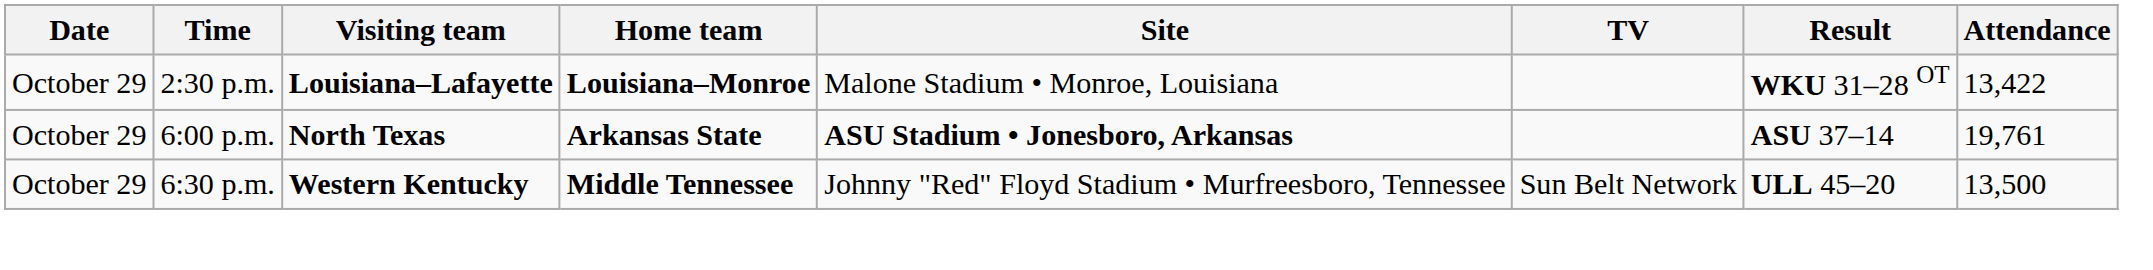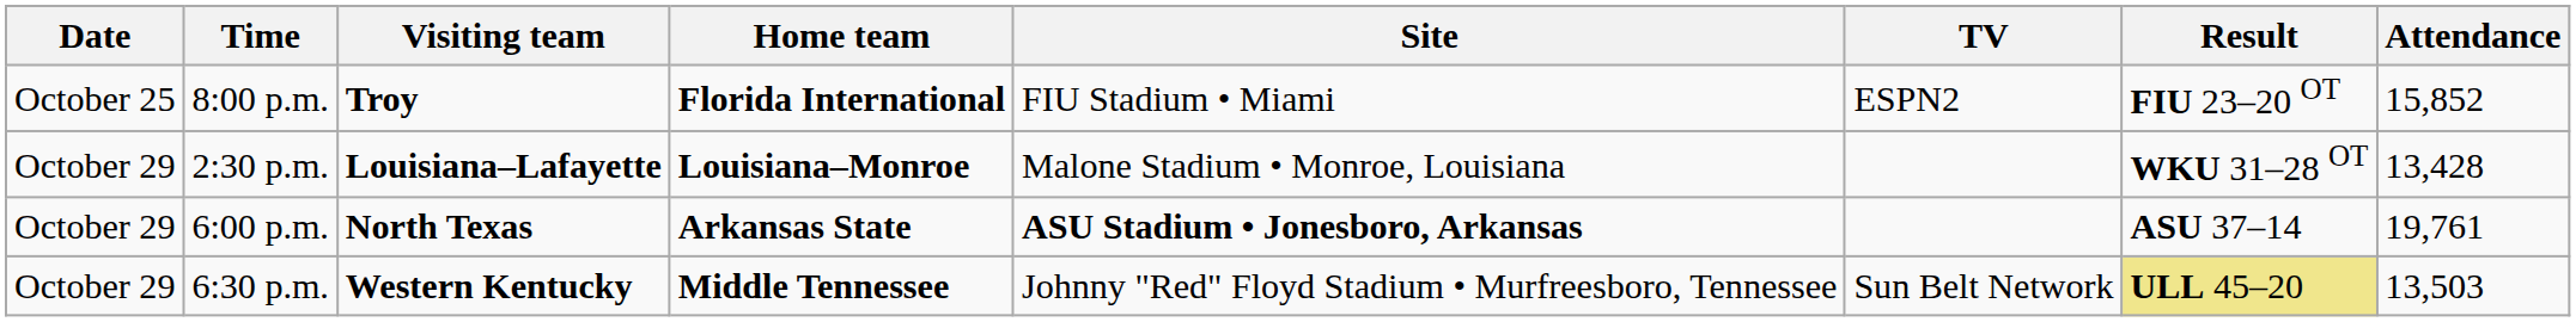 <table class="wikitable" style="font-size:95%;">
 <tr>
 <th>Date</th>
 <th>Time</th>
 <th>Visiting team</th>
 <th>Home team</th>
 <th>Site</th>
 <th>TV</th>
 <th>Result</th>
 <th>Attendance</th>
 </tr>
 <tr>
+<td>October 25</td>
+<td>8:00 p.m.</td>
+<td><strong>Troy</strong></td>
+<td><strong>Florida International</strong></td>
+<td>FIU Stadium • Miami</td>
+<td>ESPN2</td>
+<td><strong>FIU</strong> 23–20 <sup>OT</sup></td>
+<td>15,852</td>
+</tr>
+<tr>
 <td>October 29</td>
 <td>2:30 p.m.</td>
 <td><strong>Louisiana–Lafayette</strong></td>
 <td><strong>Louisiana–Monroe</strong></td>
 <td>Malone Stadium • Monroe, Louisiana</td>
 <td></td>
 <td><strong>WKU</strong> 31–28 <sup>OT</sup></td>
-<td>13,422</td>
+<td>13,428</td>
 </tr>
 <tr>
 <td>October 29</td>
 <td>6:00 p.m.</td>
 <td><strong>North Texas</strong></td>
 <td><strong>Arkansas State</strong></td>
 <td><strong>ASU Stadium • Jonesboro, Arkansas</strong></td>
 <td></td>
 <td><strong>ASU</strong> 37–14</td>
 <td>19,761</td>
 </tr>
 <tr>
 <td>October 29</td>
 <td>6:30 p.m.</td>
 <td><strong>Western Kentucky</strong></td>
 <td><strong>Middle Tennessee</strong></td>
 <td>Johnny "Red" Floyd Stadium • Murfreesboro, Tennessee</td>
 <td>Sun Belt Network</td>
-<td><strong>ULL</strong> 45–20</td>
-<td>13,500</td>
+<td style="background: khaki;"><strong>ULL</strong> 45–20</td>
+<td>13,503</td>
 </tr>
 </table>
